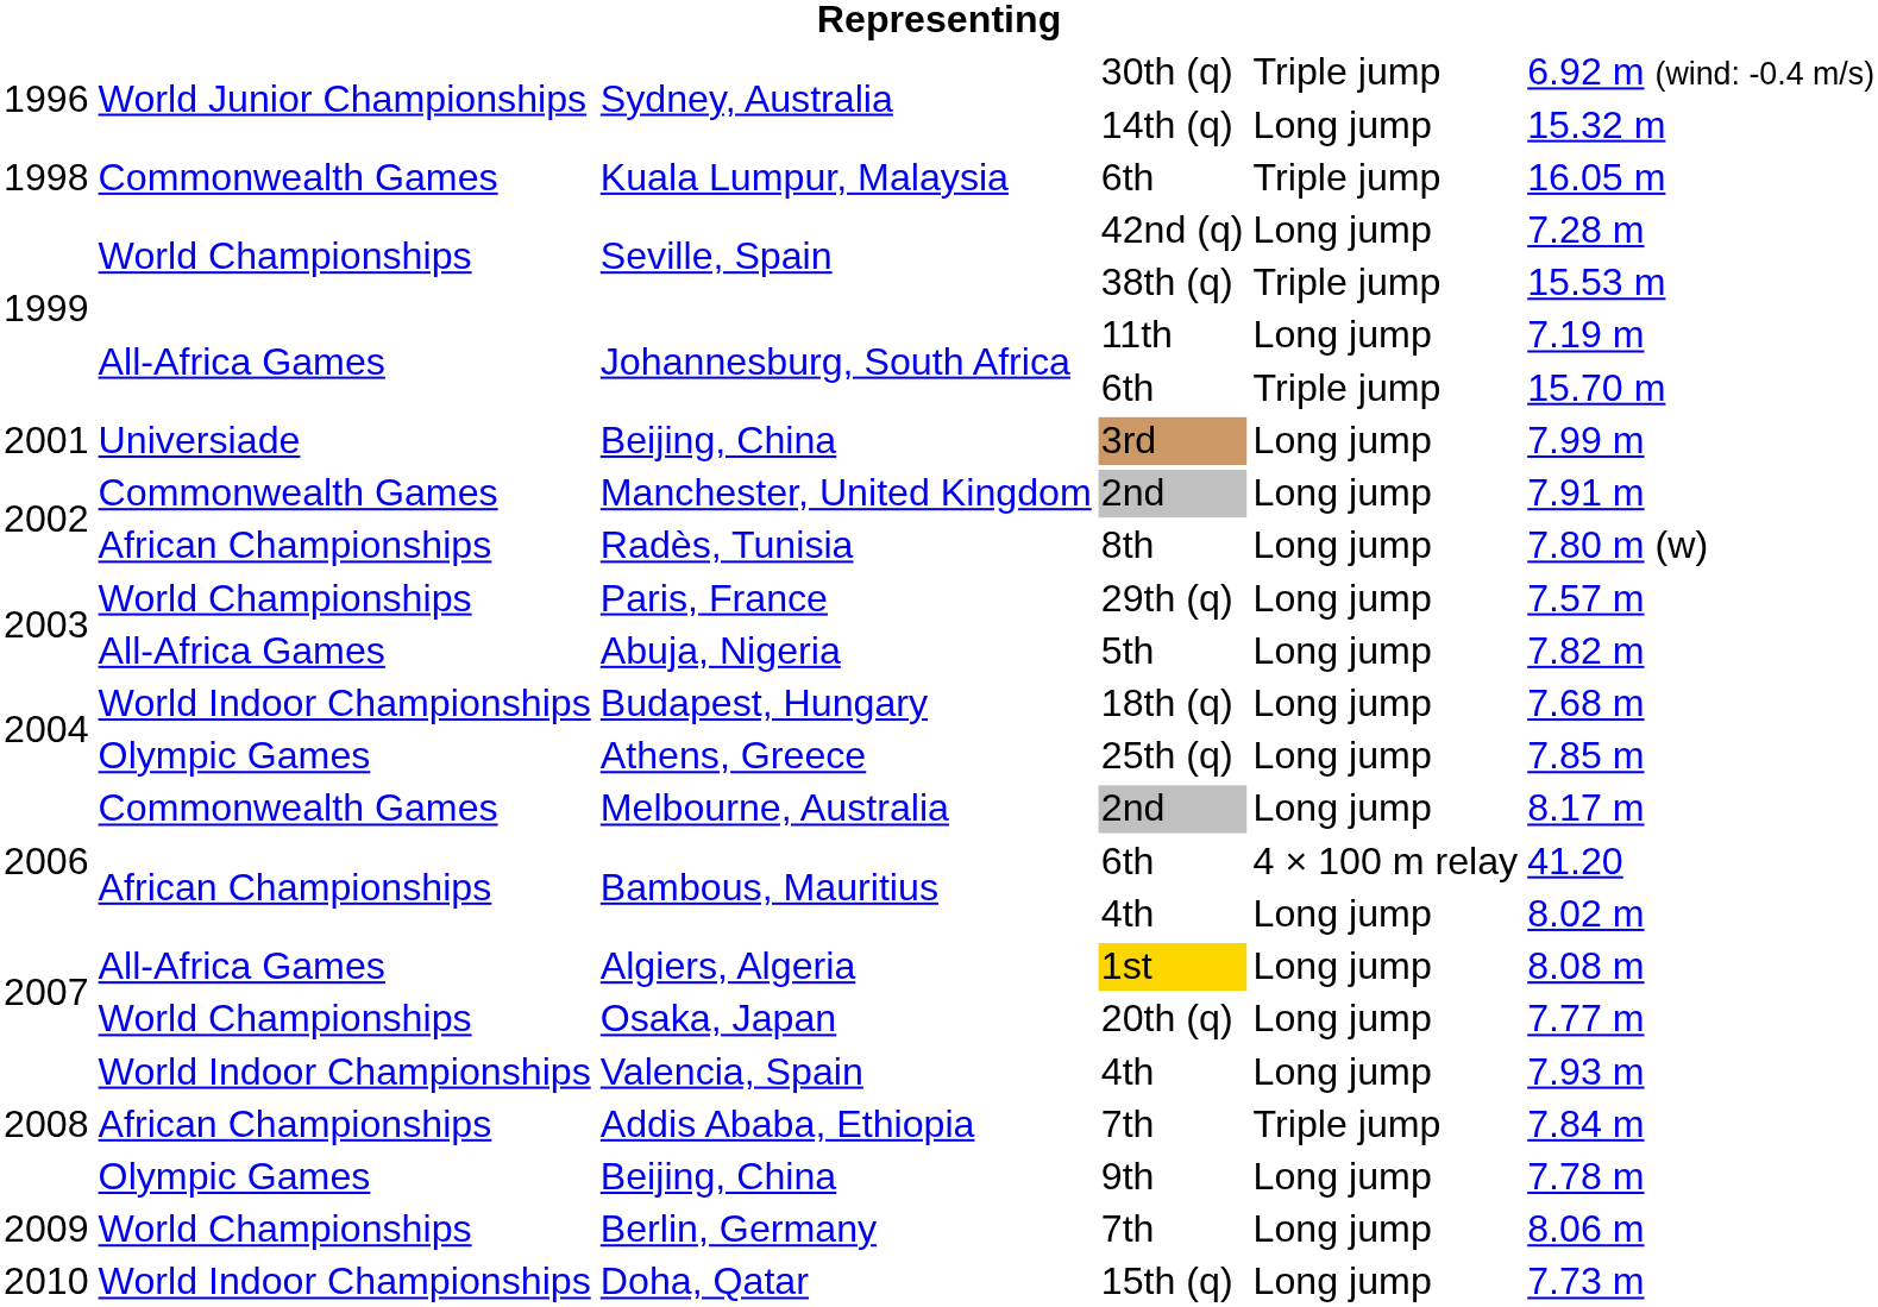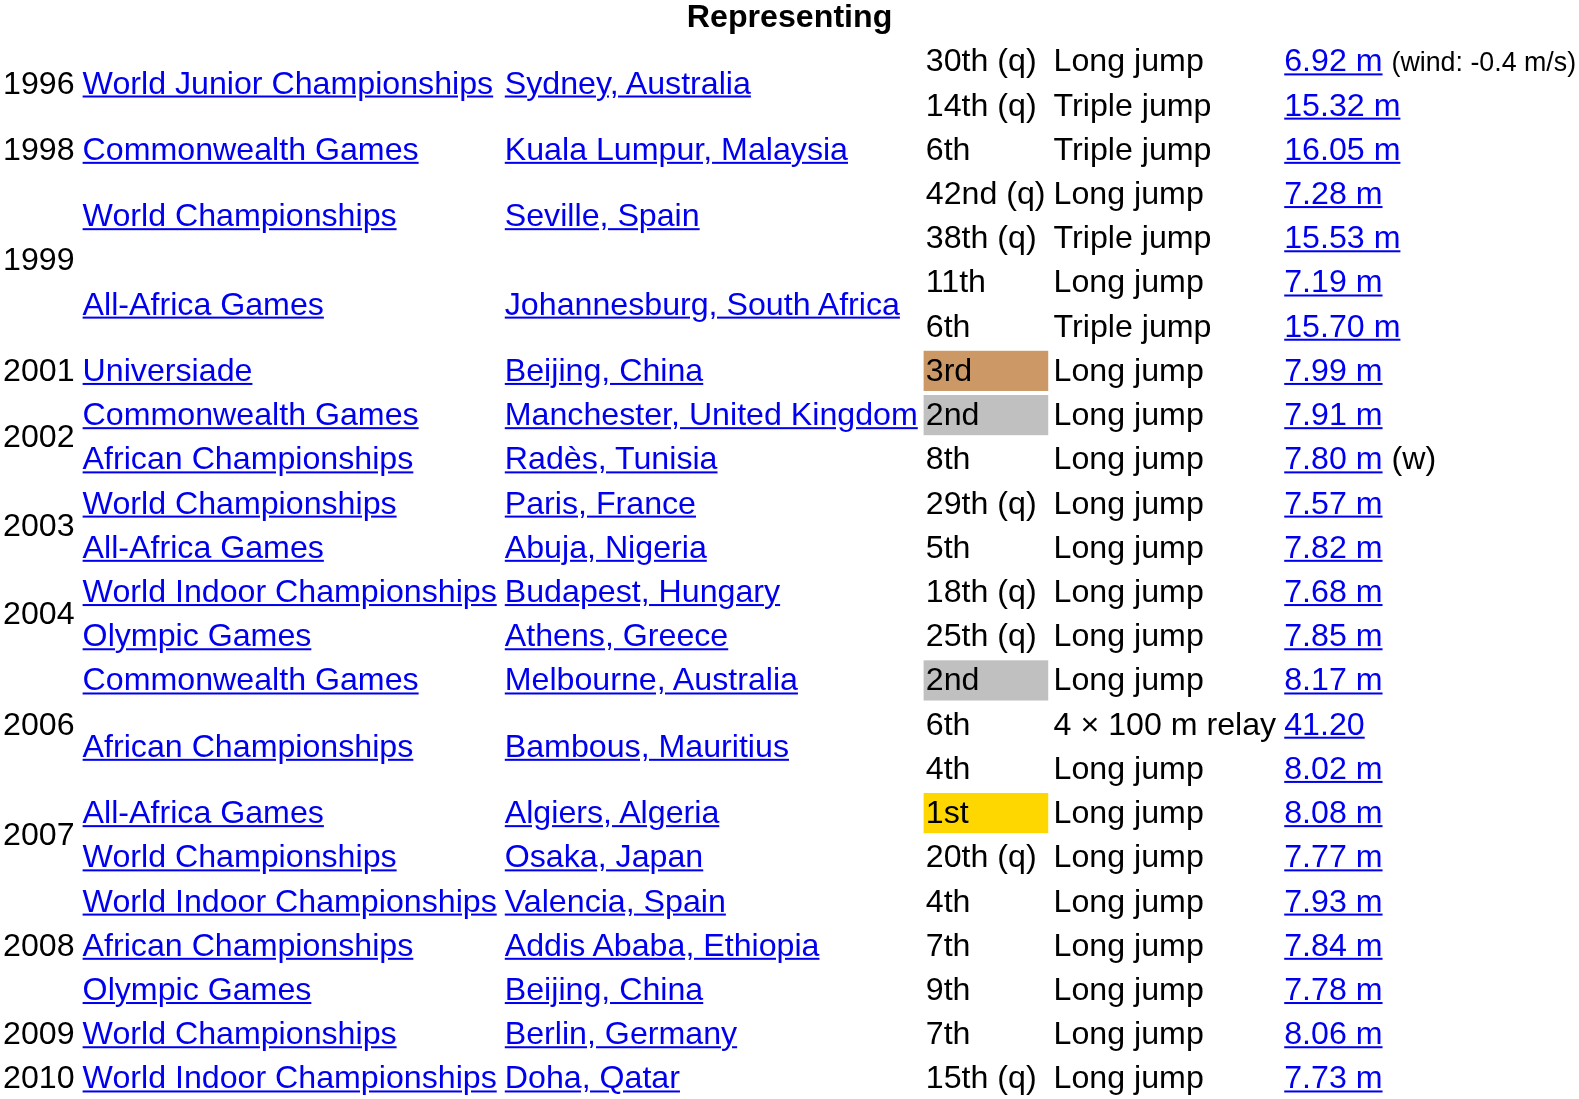 <table>
 <tr>
 <th colspan="6">Representing </th>
 </tr>
 <tr>
 <td rowspan=2>1996</td>
 <td rowspan=2><a href='#'>World Junior Championships</a></td>
 <td rowspan=2><a href='#'>Sydney, Australia</a></td>
 <td>30th (q)</td>
-<td>Triple jump</td>
+<td>Long jump</td>
 <td><a href='#'>6.92 m</a>  <small>(wind: -0.4 m/s)</small></td>
 </tr>
 <tr>
 <td>14th (q)</td>
-<td>Long jump</td>
+<td>Triple jump</td>
 <td><a href='#'>15.32 m</a></td>
 </tr>
 <tr>
 <td>1998</td>
 <td><a href='#'>Commonwealth Games</a></td>
 <td><a href='#'>Kuala Lumpur, Malaysia</a></td>
 <td>6th</td>
 <td>Triple jump</td>
 <td><a href='#'>16.05 m</a></td>
 </tr>
 <tr>
 <td rowspan=4>1999</td>
 <td rowspan=2><a href='#'>World Championships</a></td>
 <td rowspan=2><a href='#'>Seville, Spain</a></td>
 <td>42nd (q)</td>
 <td>Long jump</td>
 <td><a href='#'>7.28 m</a></td>
 </tr>
 <tr>
 <td>38th (q)</td>
 <td>Triple jump</td>
 <td><a href='#'>15.53 m</a></td>
 </tr>
 <tr>
 <td rowspan=2><a href='#'>All-Africa Games</a></td>
 <td rowspan=2><a href='#'>Johannesburg, South Africa</a></td>
 <td>11th</td>
 <td>Long jump</td>
 <td><a href='#'>7.19 m</a></td>
 </tr>
 <tr>
 <td>6th</td>
 <td>Triple jump</td>
 <td><a href='#'>15.70 m</a></td>
 </tr>
 <tr>
 <td>2001</td>
 <td><a href='#'>Universiade</a></td>
 <td><a href='#'>Beijing, China</a></td>
 <td bgcolor=cc9966>3rd</td>
 <td>Long jump</td>
 <td><a href='#'>7.99 m</a></td>
 </tr>
 <tr>
 <td rowspan=2>2002</td>
 <td><a href='#'>Commonwealth Games</a></td>
 <td><a href='#'>Manchester, United Kingdom</a></td>
 <td bgcolor=silver>2nd</td>
 <td>Long jump</td>
 <td><a href='#'>7.91 m</a></td>
 </tr>
 <tr>
 <td><a href='#'>African Championships</a></td>
 <td><a href='#'>Radès, Tunisia</a></td>
 <td>8th</td>
 <td>Long jump</td>
 <td><a href='#'>7.80 m</a> (w)</td>
 </tr>
 <tr>
 <td rowspan=2>2003</td>
 <td><a href='#'>World Championships</a></td>
 <td><a href='#'>Paris, France</a></td>
 <td>29th (q)</td>
 <td>Long jump</td>
 <td><a href='#'>7.57 m</a></td>
 </tr>
 <tr>
 <td><a href='#'>All-Africa Games</a></td>
 <td><a href='#'>Abuja, Nigeria</a></td>
 <td>5th</td>
 <td>Long jump</td>
 <td><a href='#'>7.82 m</a></td>
 </tr>
 <tr>
 <td rowspan=2>2004</td>
 <td><a href='#'>World Indoor Championships</a></td>
 <td><a href='#'>Budapest, Hungary</a></td>
 <td>18th (q)</td>
 <td>Long jump</td>
 <td><a href='#'>7.68 m</a></td>
 </tr>
 <tr>
 <td><a href='#'>Olympic Games</a></td>
 <td><a href='#'>Athens, Greece</a></td>
 <td>25th (q)</td>
 <td>Long jump</td>
 <td><a href='#'>7.85 m</a></td>
 </tr>
 <tr>
 <td rowspan=3>2006</td>
 <td><a href='#'>Commonwealth Games</a></td>
 <td><a href='#'>Melbourne, Australia</a></td>
 <td bgcolor=silver>2nd</td>
 <td>Long jump</td>
 <td><a href='#'>8.17 m</a></td>
 </tr>
 <tr>
 <td rowspan=2><a href='#'>African Championships</a></td>
 <td rowspan=2><a href='#'>Bambous, Mauritius</a></td>
 <td>6th</td>
 <td>4 × 100 m relay</td>
 <td><a href='#'>41.20</a></td>
 </tr>
 <tr>
 <td>4th</td>
 <td>Long jump</td>
 <td><a href='#'>8.02 m</a></td>
 </tr>
 <tr>
 <td rowspan=2>2007</td>
 <td><a href='#'>All-Africa Games</a></td>
 <td><a href='#'>Algiers, Algeria</a></td>
 <td bgcolor=gold>1st</td>
 <td>Long jump</td>
 <td><a href='#'>8.08 m</a></td>
 </tr>
 <tr>
 <td><a href='#'>World Championships</a></td>
 <td><a href='#'>Osaka, Japan</a></td>
 <td>20th (q)</td>
 <td>Long jump</td>
 <td><a href='#'>7.77 m</a></td>
 </tr>
 <tr>
 <td rowspan=3>2008</td>
 <td><a href='#'>World Indoor Championships</a></td>
 <td><a href='#'>Valencia, Spain</a></td>
 <td>4th</td>
 <td>Long jump</td>
 <td><a href='#'>7.93 m</a></td>
 </tr>
 <tr>
 <td><a href='#'>African Championships</a></td>
 <td><a href='#'>Addis Ababa, Ethiopia</a></td>
 <td>7th</td>
-<td>Triple jump</td>
+<td>Long jump</td>
 <td><a href='#'>7.84 m</a></td>
 </tr>
 <tr>
 <td><a href='#'>Olympic Games</a></td>
 <td><a href='#'>Beijing, China</a></td>
 <td>9th</td>
 <td>Long jump</td>
 <td><a href='#'>7.78 m</a></td>
 </tr>
 <tr>
 <td>2009</td>
 <td><a href='#'>World Championships</a></td>
 <td><a href='#'>Berlin, Germany</a></td>
 <td>7th</td>
 <td>Long jump</td>
 <td><a href='#'>8.06 m</a></td>
 </tr>
 <tr>
 <td>2010</td>
 <td><a href='#'>World Indoor Championships</a></td>
 <td><a href='#'>Doha, Qatar</a></td>
 <td>15th (q)</td>
 <td>Long jump</td>
 <td><a href='#'>7.73 m</a></td>
 </tr>
 </table>
